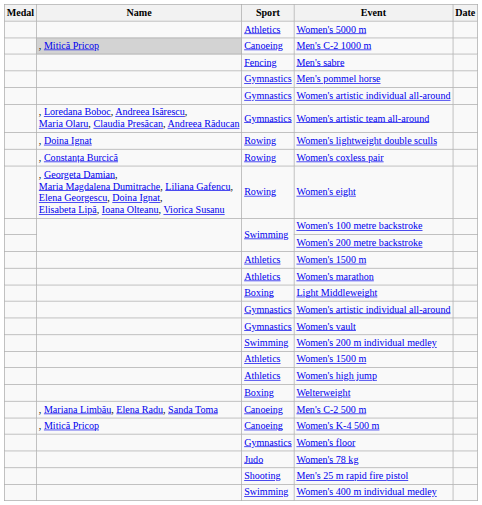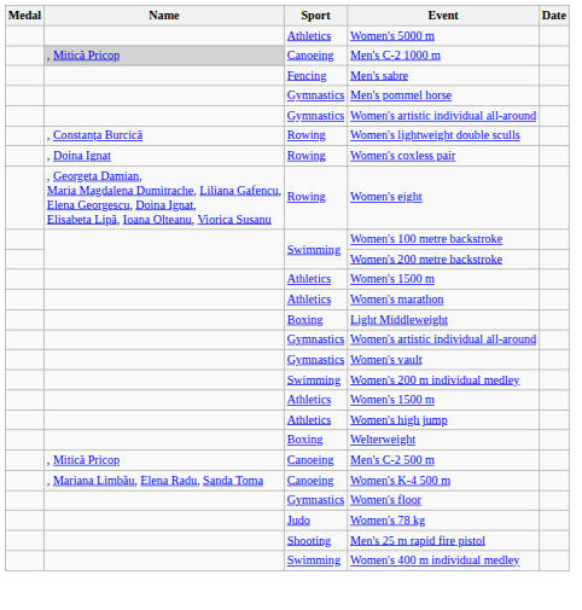 <table class="wikitable sortable" style="font-size:90%">
 <tr>
 <th>Medal</th>
 <th>Name</th>
 <th>Sport</th>
 <th>Event</th>
 <th>Date</th>
 </tr>
 <tr>
 <td></td>
 <td></td>
 <td><a href='#'>Athletics</a></td>
 <td><a href='#'>Women's 5000 m</a></td>
 <td></td>
 </tr>
 <tr>
 <td></td>
 <td style="background: lightgrey;">, <a href='#'>Mitică Pricop</a></td>
 <td><a href='#'>Canoeing</a></td>
 <td><a href='#'>Men's C-2 1000 m</a></td>
 <td></td>
 </tr>
 <tr>
 <td></td>
 <td></td>
 <td><a href='#'>Fencing</a></td>
 <td><a href='#'>Men's sabre</a></td>
 <td></td>
 </tr>
 <tr>
 <td></td>
 <td></td>
 <td><a href='#'>Gymnastics</a></td>
 <td><a href='#'>Men's pommel horse</a></td>
 <td></td>
 </tr>
 <tr>
 <td></td>
 <td></td>
 <td><a href='#'>Gymnastics</a></td>
 <td><a href='#'>Women's artistic individual all-around</a></td>
 <td></td>
 </tr>
 <tr>
 <td></td>
-<td>, <a href='#'>Loredana Boboc</a>, <a href='#'>Andreea Isărescu</a>,<br><a href='#'>Maria Olaru</a>, <a href='#'>Claudia Presăcan</a>, <a href='#'>Andreea Răducan</a></td>
-<td><a href='#'>Gymnastics</a></td>
-<td><a href='#'>Women's artistic team all-around</a></td>
-<td></td>
-</tr>
-<tr>
-<td></td>
-<td>, <a href='#'>Doina Ignat</a></td>
+<td>, <a href='#'>Constanța Burcică</a></td>
 <td><a href='#'>Rowing</a></td>
 <td><a href='#'>Women's lightweight double sculls</a></td>
 <td></td>
 </tr>
 <tr>
 <td></td>
-<td>, <a href='#'>Constanța Burcică</a></td>
+<td>, <a href='#'>Doina Ignat</a></td>
 <td><a href='#'>Rowing</a></td>
 <td><a href='#'>Women's coxless pair</a></td>
 <td></td>
 </tr>
 <tr>
 <td></td>
 <td>, <a href='#'>Georgeta Damian</a>,<br><a href='#'>Maria Magdalena Dumitrache</a>, <a href='#'>Liliana Gafencu</a>,<br><a href='#'>Elena Georgescu</a>, <a href='#'>Doina Ignat</a>,<br><a href='#'>Elisabeta Lipă</a>, <a href='#'>Ioana Olteanu</a>, <a href='#'>Viorica Susanu</a></td>
 <td><a href='#'>Rowing</a></td>
 <td><a href='#'>Women's eight</a></td>
 <td></td>
 </tr>
 <tr>
 <td></td>
 <td rowspan=2></td>
 <td rowspan=2><a href='#'>Swimming</a></td>
 <td><a href='#'>Women's 100 metre backstroke</a></td>
 <td></td>
 </tr>
 <tr>
 <td></td>
 <td><a href='#'>Women's 200 metre backstroke</a></td>
 <td></td>
 </tr>
 <tr>
 <td></td>
 <td></td>
 <td><a href='#'>Athletics</a></td>
 <td><a href='#'>Women's 1500 m</a></td>
 <td></td>
 </tr>
 <tr>
 <td></td>
 <td></td>
 <td><a href='#'>Athletics</a></td>
 <td><a href='#'>Women's marathon</a></td>
 <td></td>
 </tr>
 <tr>
 <td></td>
 <td></td>
 <td><a href='#'>Boxing</a></td>
 <td><a href='#'>Light Middleweight</a></td>
 <td></td>
 </tr>
 <tr>
 <td></td>
 <td></td>
 <td><a href='#'>Gymnastics</a></td>
 <td><a href='#'>Women's artistic individual all-around</a></td>
 <td></td>
 </tr>
 <tr>
 <td></td>
 <td></td>
 <td><a href='#'>Gymnastics</a></td>
 <td><a href='#'>Women's vault</a></td>
 <td></td>
 </tr>
 <tr>
 <td></td>
 <td></td>
 <td><a href='#'>Swimming</a></td>
 <td><a href='#'>Women's 200 m individual medley</a></td>
 <td></td>
 </tr>
 <tr>
 <td></td>
 <td></td>
 <td><a href='#'>Athletics</a></td>
 <td><a href='#'>Women's 1500 m</a></td>
 <td></td>
 </tr>
 <tr>
 <td></td>
 <td></td>
 <td><a href='#'>Athletics</a></td>
 <td><a href='#'>Women's high jump</a></td>
 <td></td>
 </tr>
 <tr>
 <td></td>
 <td></td>
 <td><a href='#'>Boxing</a></td>
 <td><a href='#'>Welterweight</a></td>
 <td></td>
 </tr>
 <tr>
 <td></td>
-<td>, <a href='#'>Mariana Limbău</a>, <a href='#'>Elena Radu</a>, <a href='#'>Sanda Toma</a></td>
+<td>, <a href='#'>Mitică Pricop</a></td>
 <td><a href='#'>Canoeing</a></td>
 <td><a href='#'>Men's C-2 500 m</a></td>
 <td></td>
 </tr>
 <tr>
 <td></td>
-<td>, <a href='#'>Mitică Pricop</a></td>
+<td>, <a href='#'>Mariana Limbău</a>, <a href='#'>Elena Radu</a>, <a href='#'>Sanda Toma</a></td>
 <td><a href='#'>Canoeing</a></td>
 <td><a href='#'>Women's K-4 500 m</a></td>
 <td></td>
 </tr>
 <tr>
 <td></td>
 <td></td>
 <td><a href='#'>Gymnastics</a></td>
 <td><a href='#'>Women's floor</a></td>
 <td></td>
 </tr>
 <tr>
 <td></td>
 <td></td>
 <td><a href='#'>Judo</a></td>
 <td><a href='#'>Women's 78 kg</a></td>
 <td></td>
 </tr>
 <tr>
 <td></td>
 <td></td>
 <td><a href='#'>Shooting</a></td>
 <td><a href='#'>Men's 25 m rapid fire pistol</a></td>
 <td></td>
 </tr>
 <tr>
 <td></td>
 <td></td>
 <td><a href='#'>Swimming</a></td>
 <td><a href='#'>Women's 400 m individual medley</a></td>
 <td></td>
 </tr>
 </table>
